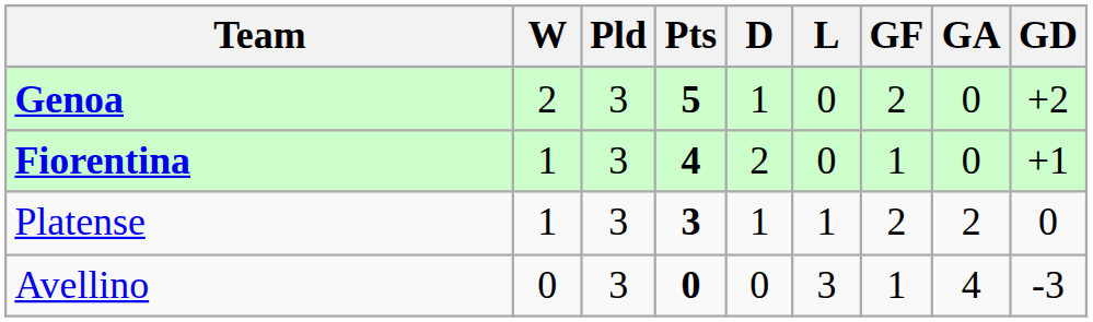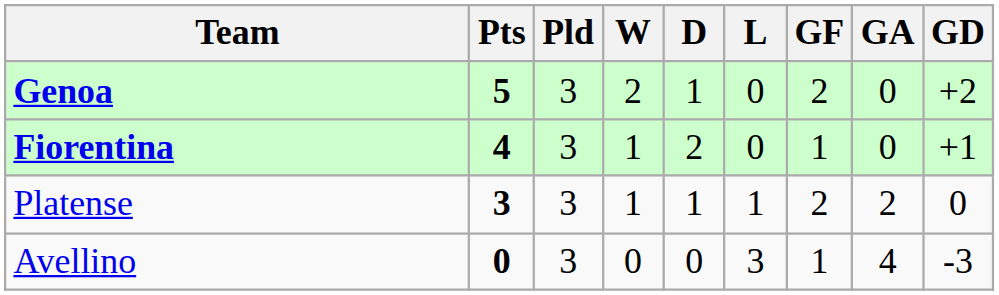 <table class="wikitable" style="text-align:center;">
 <tr>
 <th width=200>Team</th>
+<th width=20>Pts</th>
+<th width=20>Pld</th>
 <th width=20>W</th>
-<th width=20>Pld</th>
-<th width=20>Pts</th>
 <th width=20>D</th>
 <th width=20>L</th>
 <th width=20>GF</th>
 <th width=20>GA</th>
 <th width=20>GD</th>
 </tr>
 <tr style="background:#ccffcc">
 <td style="text-align:left"><strong> <a href='#'>Genoa</a></strong></td>
+<td><strong>5</strong></td>
+<td>3</td>
 <td>2</td>
-<td>3</td>
-<td><strong>5</strong></td>
 <td>1</td>
 <td>0</td>
 <td>2</td>
 <td>0</td>
 <td>+2</td>
 </tr>
 <tr style="background:#ccffcc">
 <td style="text-align:left"><strong> <a href='#'>Fiorentina</a></strong></td>
+<td><strong>4</strong></td>
+<td>3</td>
 <td>1</td>
-<td>3</td>
-<td><strong>4</strong></td>
 <td>2</td>
 <td>0</td>
 <td>1</td>
 <td>0</td>
 <td>+1</td>
 </tr>
 <tr>
 <td style="text-align:left"> <a href='#'>Platense</a></td>
+<td><strong>3</strong></td>
+<td>3</td>
 <td>1</td>
-<td>3</td>
-<td><strong>3</strong></td>
 <td>1</td>
 <td>1</td>
 <td>2</td>
 <td>2</td>
 <td>0</td>
 </tr>
 <tr>
 <td style="text-align:left"> <a href='#'>Avellino</a></td>
+<td><strong>0</strong></td>
+<td>3</td>
 <td>0</td>
-<td>3</td>
-<td><strong>0</strong></td>
 <td>0</td>
 <td>3</td>
 <td>1</td>
 <td>4</td>
 <td>-3</td>
 </tr>
 </table>
